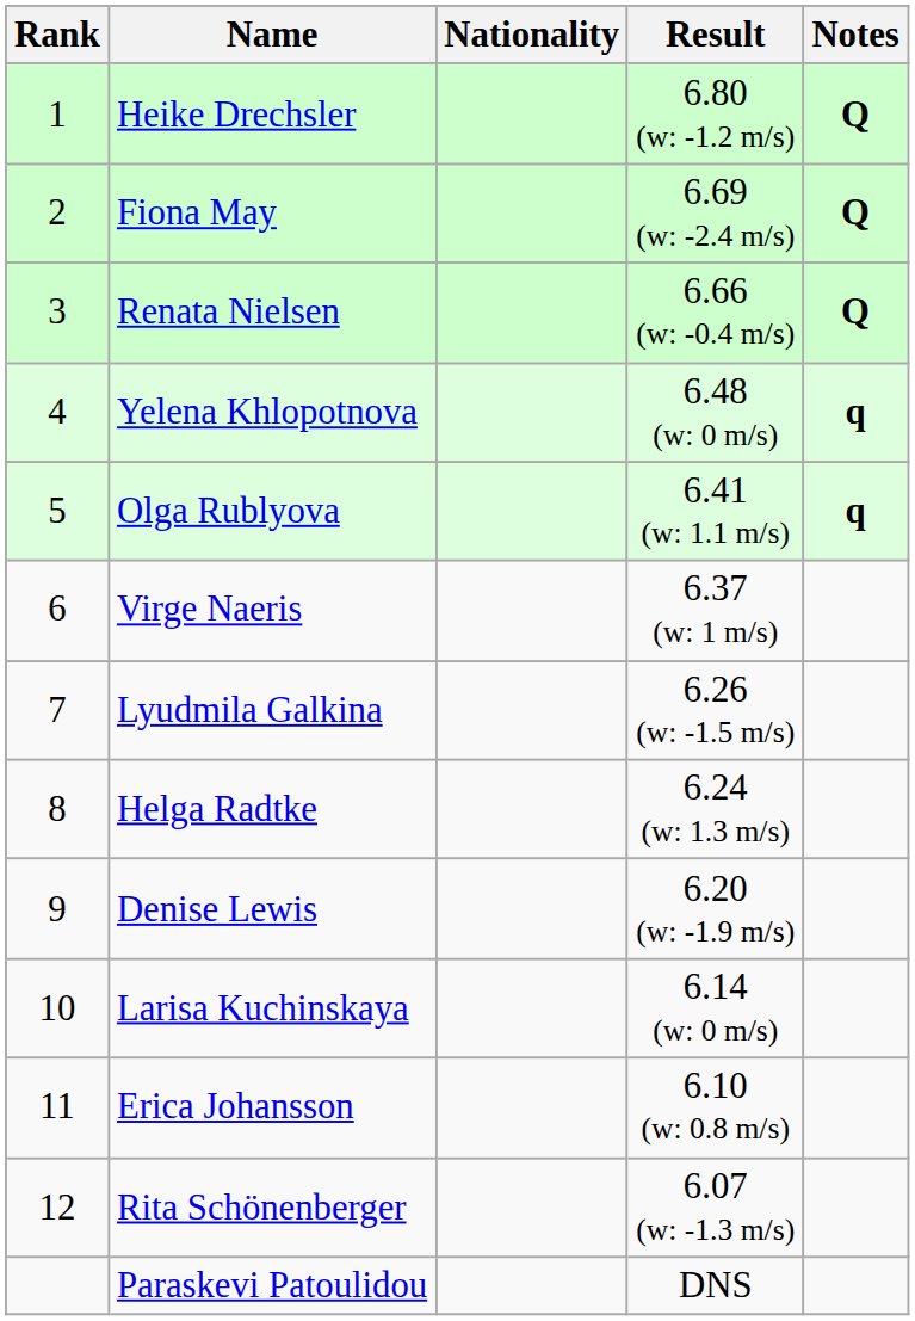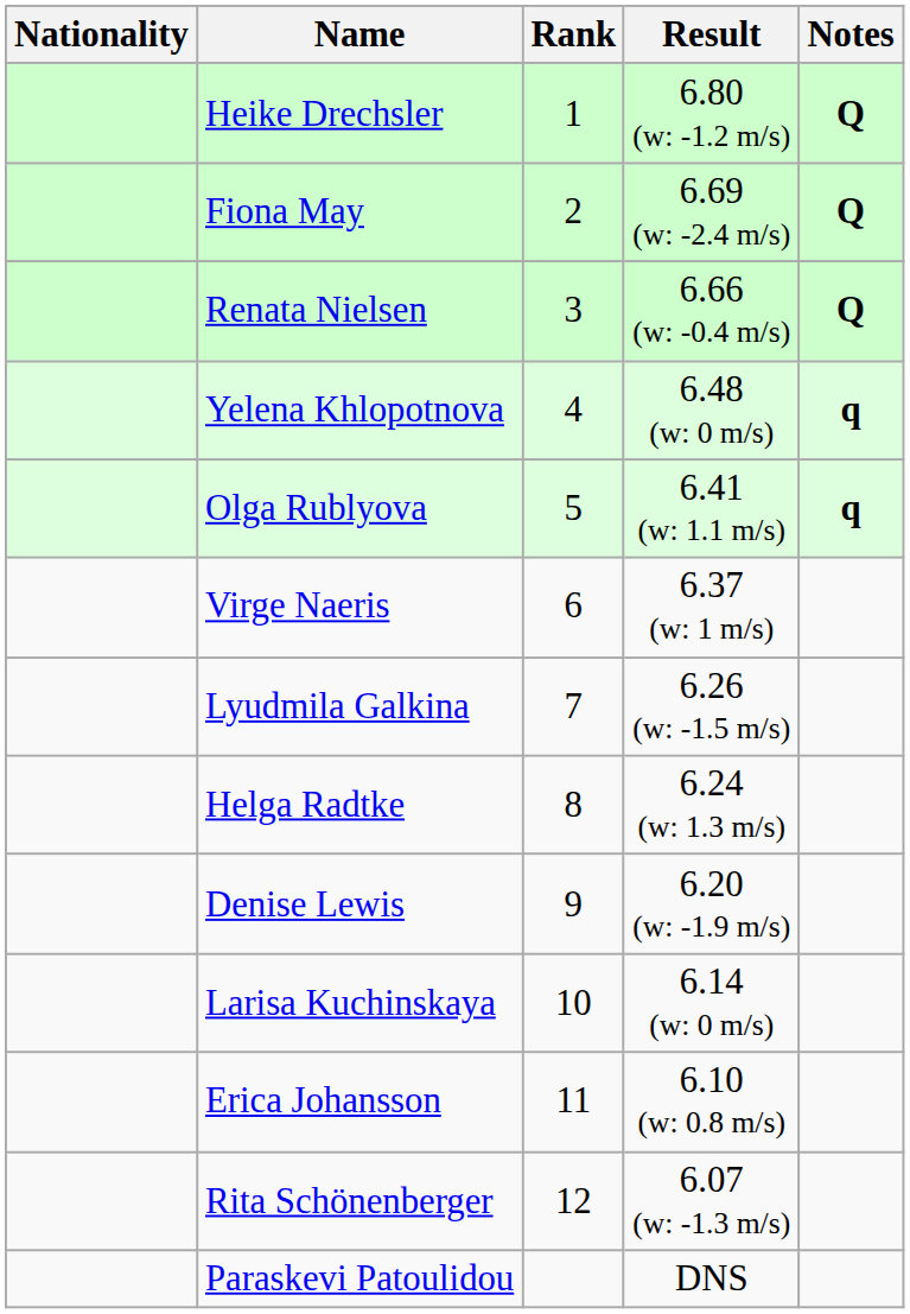 <table class="wikitable sortable" style="text-align:center">
 <tr>
+<th>Nationality</th>
+<th>Name</th>
 <th>Rank</th>
-<th>Name</th>
-<th>Nationality</th>
 <th>Result</th>
 <th>Notes</th>
 </tr>
 <tr bgcolor=ccffcc>
+<td align=left></td>
+<td align=left><a href='#'>Heike Drechsler</a></td>
 <td>1</td>
-<td align=left><a href='#'>Heike Drechsler</a></td>
-<td align=left></td>
 <td>6.80<br><small>(w: -1.2 m/s)</small></td>
 <td><strong>Q</strong></td>
 </tr>
 <tr bgcolor=ccffcc>
+<td align=left></td>
+<td align=left><a href='#'>Fiona May</a></td>
 <td>2</td>
-<td align=left><a href='#'>Fiona May</a></td>
-<td align=left></td>
 <td>6.69<br><small>(w: -2.4 m/s)</small></td>
 <td><strong>Q</strong></td>
 </tr>
 <tr bgcolor=ccffcc>
+<td align=left></td>
+<td align=left><a href='#'>Renata Nielsen</a></td>
 <td>3</td>
-<td align=left><a href='#'>Renata Nielsen</a></td>
-<td align=left></td>
 <td>6.66<br><small>(w: -0.4 m/s)</small></td>
 <td><strong>Q</strong></td>
 </tr>
 <tr bgcolor=ddffdd>
+<td align=left></td>
+<td align=left><a href='#'>Yelena Khlopotnova</a></td>
 <td>4</td>
-<td align=left><a href='#'>Yelena Khlopotnova</a></td>
-<td align=left></td>
 <td>6.48<br><small>(w: 0 m/s)</small></td>
 <td><strong>q</strong></td>
 </tr>
 <tr bgcolor=ddffdd>
+<td align=left></td>
+<td align=left><a href='#'>Olga Rublyova</a></td>
 <td>5</td>
-<td align=left><a href='#'>Olga Rublyova</a></td>
-<td align=left></td>
 <td>6.41<br><small>(w: 1.1 m/s)</small></td>
 <td><strong>q</strong></td>
 </tr>
 <tr>
+<td align=left></td>
+<td align=left><a href='#'>Virge Naeris</a></td>
 <td>6</td>
-<td align=left><a href='#'>Virge Naeris</a></td>
-<td align=left></td>
 <td>6.37<br><small>(w: 1 m/s)</small></td>
 <td></td>
 </tr>
 <tr>
+<td align=left></td>
+<td align=left><a href='#'>Lyudmila Galkina</a></td>
 <td>7</td>
-<td align=left><a href='#'>Lyudmila Galkina</a></td>
-<td align=left></td>
 <td>6.26<br><small>(w: -1.5 m/s)</small></td>
 <td></td>
 </tr>
 <tr>
+<td align=left></td>
+<td align=left><a href='#'>Helga Radtke</a></td>
 <td>8</td>
-<td align=left><a href='#'>Helga Radtke</a></td>
-<td align=left></td>
 <td>6.24<br><small>(w: 1.3 m/s)</small></td>
 <td></td>
 </tr>
 <tr>
+<td align=left></td>
+<td align=left><a href='#'>Denise Lewis</a></td>
 <td>9</td>
-<td align=left><a href='#'>Denise Lewis</a></td>
-<td align=left></td>
 <td>6.20<br><small>(w: -1.9 m/s)</small></td>
 <td></td>
 </tr>
 <tr>
+<td align=left></td>
+<td align=left><a href='#'>Larisa Kuchinskaya</a></td>
 <td>10</td>
-<td align=left><a href='#'>Larisa Kuchinskaya</a></td>
-<td align=left></td>
 <td>6.14<br><small>(w: 0 m/s)</small></td>
 <td></td>
 </tr>
 <tr>
+<td align=left></td>
+<td align=left><a href='#'>Erica Johansson</a></td>
 <td>11</td>
-<td align=left><a href='#'>Erica Johansson</a></td>
-<td align=left></td>
 <td>6.10<br><small>(w: 0.8 m/s)</small></td>
 <td></td>
 </tr>
 <tr>
+<td align=left></td>
+<td align=left><a href='#'>Rita Schönenberger</a></td>
 <td>12</td>
-<td align=left><a href='#'>Rita Schönenberger</a></td>
-<td align=left></td>
 <td>6.07<br><small>(w: -1.3 m/s)</small></td>
 <td></td>
 </tr>
 <tr>
+<td align=left></td>
+<td align=left><a href='#'>Paraskevi Patoulidou</a></td>
 <td></td>
-<td align=left><a href='#'>Paraskevi Patoulidou</a></td>
-<td align=left></td>
 <td>DNS</td>
 <td></td>
 </tr>
 </table>
